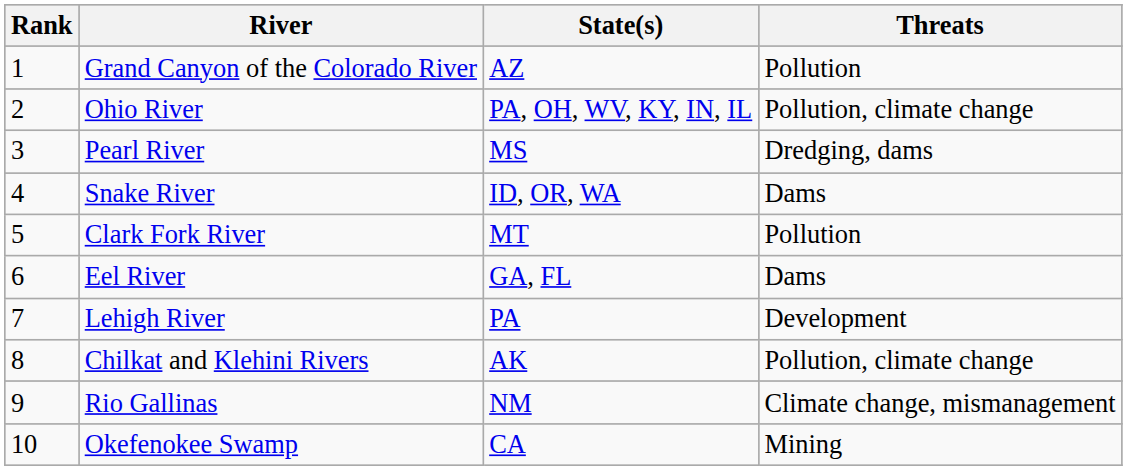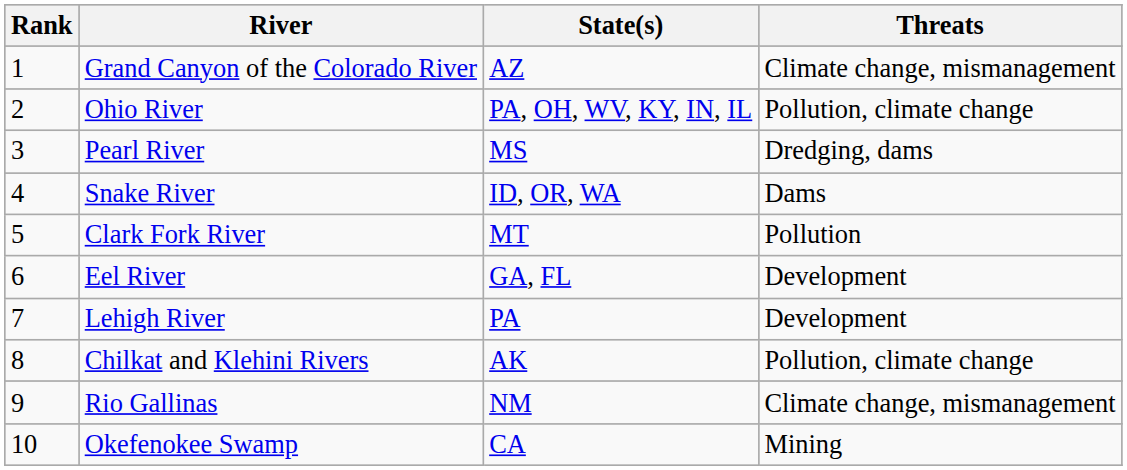 <table class="wikitable sortable">
 <tr>
 <th>Rank</th>
 <th>River</th>
 <th>State(s)</th>
 <th>Threats</th>
 </tr>
 <tr>
 <td>1</td>
 <td><a href='#'>Grand Canyon</a> of the <a href='#'>Colorado River</a></td>
 <td><a href='#'>AZ</a></td>
-<td>Pollution</td>
+<td>Climate change, mismanagement</td>
 </tr>
 <tr>
 <td>2</td>
 <td><a href='#'>Ohio River</a></td>
 <td><a href='#'>PA</a>, <a href='#'>OH</a>, <a href='#'>WV</a>, <a href='#'>KY</a>, <a href='#'>IN</a>, <a href='#'>IL</a></td>
 <td>Pollution, climate change</td>
 </tr>
 <tr>
 <td>3</td>
 <td><a href='#'>Pearl River</a></td>
 <td><a href='#'>MS</a></td>
 <td>Dredging, dams</td>
 </tr>
 <tr>
 <td>4</td>
 <td><a href='#'>Snake River</a></td>
 <td><a href='#'>ID</a>, <a href='#'>OR</a>, <a href='#'>WA</a></td>
 <td>Dams</td>
 </tr>
 <tr>
 <td>5</td>
 <td><a href='#'>Clark Fork River</a></td>
 <td><a href='#'>MT</a></td>
 <td>Pollution</td>
 </tr>
 <tr>
 <td>6</td>
 <td><a href='#'>Eel River</a></td>
 <td><a href='#'>GA</a>, <a href='#'>FL</a></td>
-<td>Dams</td>
+<td>Development</td>
 </tr>
 <tr>
 <td>7</td>
 <td><a href='#'>Lehigh River</a></td>
 <td><a href='#'>PA</a></td>
 <td>Development</td>
 </tr>
 <tr>
 <td>8</td>
 <td><a href='#'>Chilkat</a> and <a href='#'>Klehini Rivers</a></td>
 <td><a href='#'>AK</a></td>
 <td>Pollution, climate change</td>
 </tr>
 <tr>
 <td>9</td>
 <td><a href='#'>Rio Gallinas</a></td>
 <td><a href='#'>NM</a></td>
 <td>Climate change, mismanagement</td>
 </tr>
 <tr>
 <td>10</td>
 <td><a href='#'>Okefenokee Swamp</a></td>
 <td><a href='#'>CA</a></td>
 <td>Mining</td>
 </tr>
 </table>
